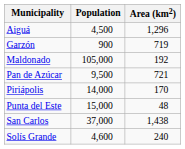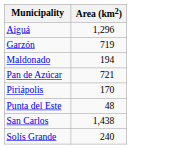 <table class="wikitable">
 <tr>
 <th>  Municipality  </th>
-<th> Population </th>
 <th> Area (km<sup>2</sup>) </th>
 </tr>
 <tr>
 <td><a href='#'>Aiguá</a></td>
-<td align="right" style="padding-right:20px">4,500</td>
 <td align="right" style="padding-right:20px">1,296</td>
 </tr>
 <tr>
 <td><a href='#'>Garzón</a></td>
-<td align="right" style="padding-right:20px">900</td>
 <td align="right" style="padding-right:20px">719</td>
 </tr>
 <tr>
 <td><a href='#'>Maldonado</a></td>
-<td align="right" style="padding-right:20px">105,000</td>
-<td align="right" style="padding-right:20px">192</td>
+<td align="right" style="padding-right:20px">194</td>
 </tr>
 <tr>
 <td><a href='#'>Pan de Azúcar</a></td>
-<td align="right" style="padding-right:20px">9,500</td>
 <td align="right" style="padding-right:20px">721</td>
 </tr>
 <tr>
 <td><a href='#'>Piriápolis</a></td>
-<td align="right" style="padding-right:20px">14,000</td>
 <td align="right" style="padding-right:20px">170</td>
 </tr>
 <tr>
 <td><a href='#'>Punta del Este</a></td>
-<td align="right" style="padding-right:20px">15,000</td>
 <td align="right" style="padding-right:20px">48</td>
 </tr>
 <tr>
 <td><a href='#'>San Carlos</a></td>
-<td align="right" style="padding-right:20px">37,000</td>
 <td align="right" style="padding-right:20px">1,438</td>
 </tr>
 <tr>
 <td><a href='#'>Solís Grande</a></td>
-<td align="right" style="padding-right:20px">4,600</td>
 <td align="right" style="padding-right:20px">240</td>
 </tr>
 </table>
